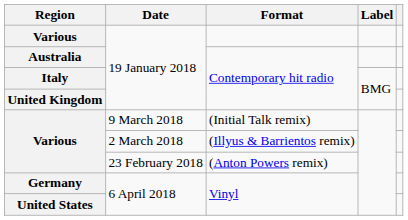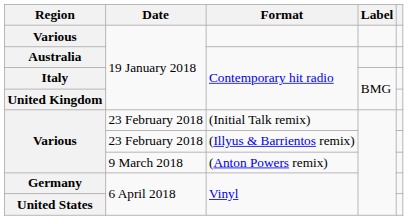 <table class="wikitable plainrowheaders">
 <tr>
 <th scope="col">Region</th>
 <th scope="col">Date</th>
 <th scope="col">Format</th>
 <th scope="col">Label</th>
 <th scope="col"></th>
 </tr>
 <tr>
 <th scope="row">Various</th>
 <td rowspan="4">19 January 2018</td>
 <td></td>
 <td></td>
 <td></td>
 </tr>
 <tr>
 <th scope="row">Australia</th>
 <td rowspan="3"><a href='#'>Contemporary hit radio</a></td>
 <td></td>
 <td></td>
 </tr>
 <tr>
 <th scope="row">Italy</th>
 <td rowspan="2">BMG</td>
 <td></td>
 </tr>
 <tr>
 <th scope="row">United Kingdom</th>
 <td></td>
 </tr>
 <tr>
 <th scope="row" rowspan="3">Various</th>
-<td>9 March 2018</td>
+<td>23 February 2018</td>
 <td> (Initial Talk remix)</td>
 <td rowspan="5"></td>
 <td></td>
 </tr>
 <tr>
-<td>2 March 2018</td>
+<td>23 February 2018</td>
 <td> (<a href='#'>Illyus & Barrientos</a> remix)</td>
 <td></td>
 </tr>
 <tr>
-<td>23 February 2018</td>
+<td>9 March 2018</td>
 <td> (<a href='#'>Anton Powers</a> remix)</td>
 <td></td>
 </tr>
 <tr>
 <th scope="row">Germany</th>
 <td rowspan="2">6 April 2018</td>
 <td rowspan="2"><a href='#'>Vinyl</a></td>
 <td></td>
 </tr>
 <tr>
 <th scope="row">United States</th>
 <td></td>
 </tr>
 </table>
